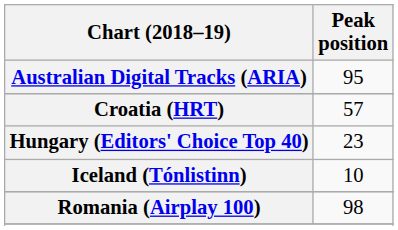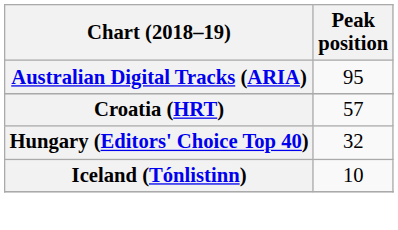 <table class="wikitable sortable plainrowheaders" style="text-align:center;">
 <tr>
 <th>Chart (2018–19)</th>
 <th>Peak<br>position</th>
 </tr>
 <tr>
 <th scope="row"><a href='#'>Australian Digital Tracks</a> (<a href='#'>ARIA</a>)</th>
 <td>95</td>
 </tr>
 <tr>
 </tr>
 <tr>
 </tr>
 <tr>
 <th scope="row">Croatia (<a href='#'>HRT</a>)</th>
 <td>57</td>
 </tr>
 <tr>
 <th scope="row">Hungary (<a href='#'>Editors' Choice Top 40</a>)</th>
-<td>23</td>
+<td>32</td>
 </tr>
 <tr>
 <th scope="row">Iceland (<a href='#'>Tónlistinn</a>)</th>
 <td>10</td>
 </tr>
 <tr>
 </tr>
 <tr>
-<th scope="row">Romania (<a href='#'>Airplay 100</a>)</th>
-<td>98</td>
-</tr>
-<tr>
 </tr>
 <tr>
 </tr>
 </table>
